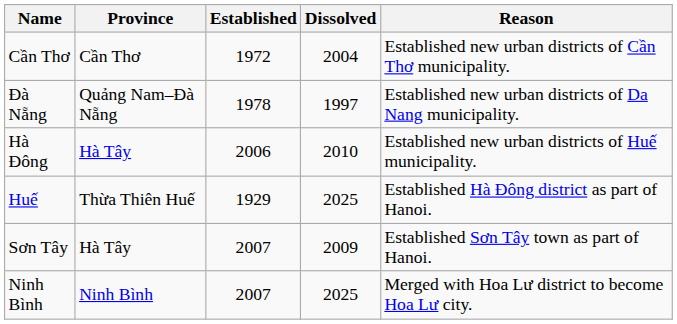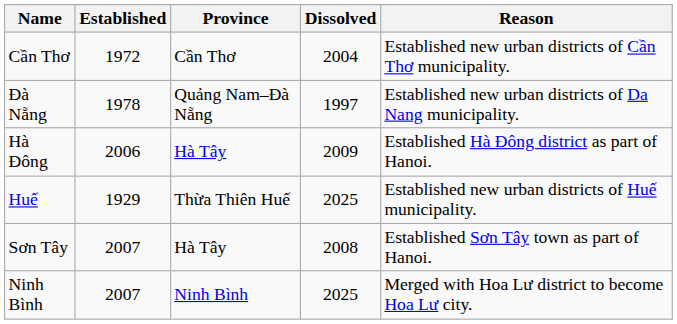 <table class="wikitable sortable">
 <tr align=center bgcolor=#EFEFEF>
 <th>Name</th>
+<th>Established</th>
 <th>Province</th>
-<th>Established</th>
 <th>Dissolved</th>
 <th>Reason</th>
 </tr>
 <tr>
 <td>Cần Thơ</td>
+<td align="center">1972</td>
 <td>Cần Thơ</td>
-<td align="center">1972</td>
 <td align="center">2004</td>
 <td>Established new urban districts of <a href='#'>Cần Thơ</a> municipality.</td>
 </tr>
 <tr>
 <td>Đà Nẵng</td>
+<td align="center">1978</td>
 <td>Quảng Nam–Đà Nẵng</td>
-<td align="center">1978</td>
 <td align="center">1997</td>
 <td>Established new urban districts of <a href='#'>Da Nang</a> municipality.</td>
 </tr>
 <tr>
 <td>Hà Đông</td>
+<td align="center">2006</td>
 <td><a href='#'>Hà Tây</a></td>
-<td align="center">2006</td>
-<td align="center">2010</td>
+<td align="center">2009</td>
+<td>Established <a href='#'>Hà Đông district</a> as part of Hanoi.</td>
+</tr>
+<tr>
+<td><a href='#'>Huế</a></td>
+<td align="center">1929</td>
+<td>Thừa Thiên Huế</td>
+<td align="center">2025</td>
 <td>Established new urban districts of <a href='#'>Huế</a> municipality.</td>
 </tr>
 <tr>
-<td><a href='#'>Huế</a></td>
-<td>Thừa Thiên Huế</td>
-<td align="center">1929</td>
-<td align="center">2025</td>
-<td>Established <a href='#'>Hà Đông district</a> as part of Hanoi.</td>
-</tr>
-<tr>
 <td>Sơn Tây</td>
+<td align="center">2007</td>
 <td>Hà Tây</td>
-<td align="center">2007</td>
-<td align="center">2009</td>
+<td align="center">2008</td>
 <td>Established <a href='#'>Sơn Tây</a> town as part of Hanoi.</td>
 </tr>
 <tr>
 <td>Ninh Bình</td>
+<td align="center">2007</td>
 <td><a href='#'>Ninh Bình</a></td>
-<td align="center">2007</td>
 <td align="center">2025</td>
 <td>Merged with Hoa Lư district to become <a href='#'>Hoa Lư</a> city.</td>
 </tr>
 </table>
